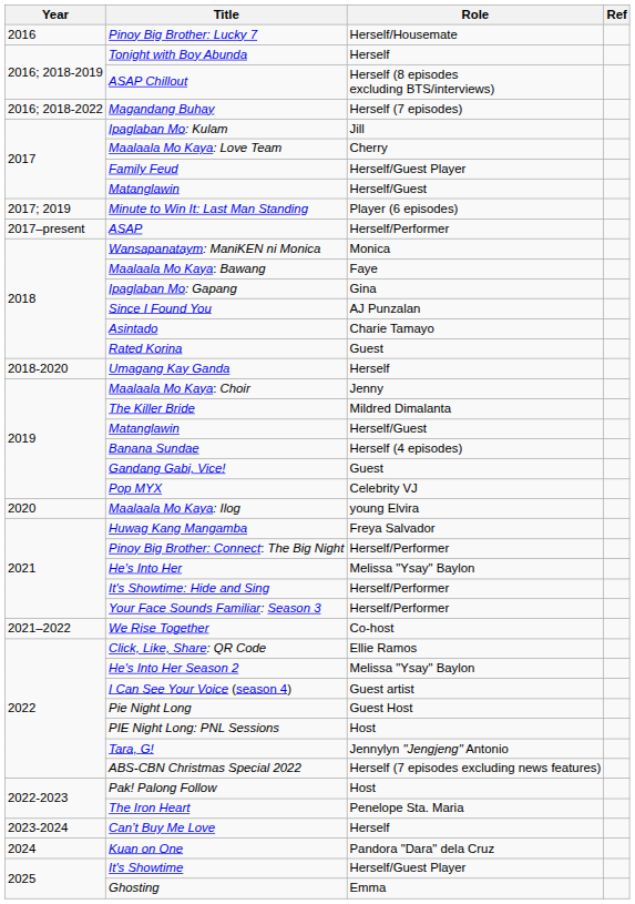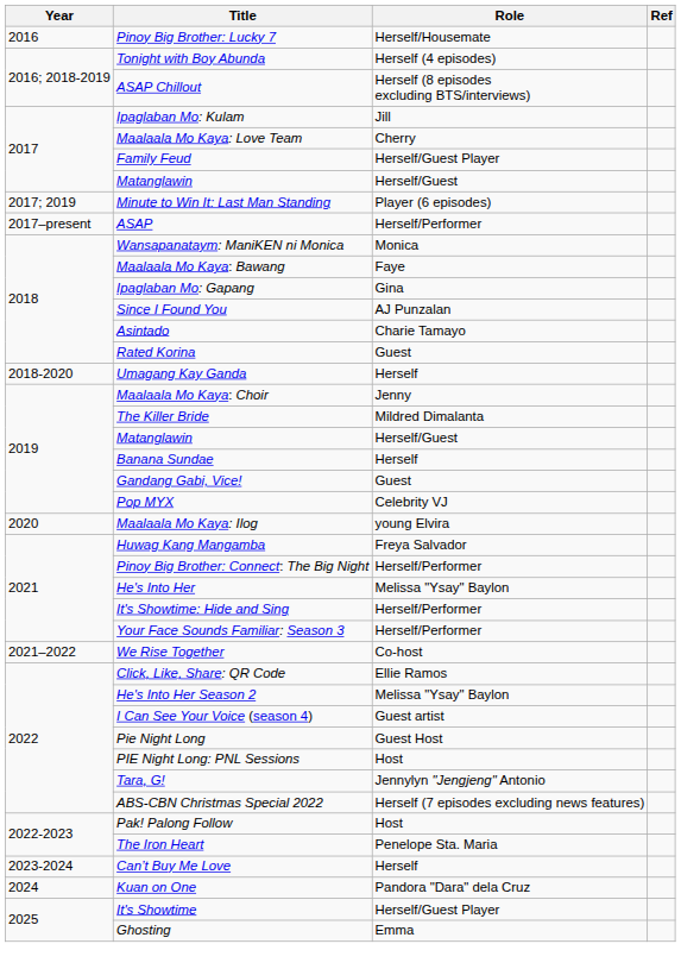 <table class="wikitable sortable">
 <tr>
 <th>Year</th>
 <th>Title</th>
 <th>Role</th>
 <th>Ref</th>
 </tr>
 <tr>
 <td>2016</td>
 <td><em><a href='#'>Pinoy Big Brother: Lucky 7</a></em></td>
 <td>Herself/Housemate</td>
 <td></td>
 </tr>
 <tr>
 <td rowspan="2">2016; 2018-2019</td>
 <td><em><a href='#'>Tonight with Boy Abunda</a></em></td>
-<td>Herself</td>
+<td>Herself (4 episodes)</td>
 <td></td>
 </tr>
 <tr>
 <td><em><a href='#'>ASAP Chillout</a></em></td>
 <td>Herself (8 episodes<br>excluding BTS/interviews)</td>
-<td></td>
-</tr>
-<tr>
-<td>2016; 2018-2022</td>
-<td><em><a href='#'>Magandang Buhay</a></em></td>
-<td>Herself (7 episodes)</td>
 <td></td>
 </tr>
 <tr>
 <td rowspan="4">2017</td>
 <td><em><a href='#'>Ipaglaban Mo</a>: Kulam</em></td>
 <td>Jill</td>
 <td></td>
 </tr>
 <tr>
 <td><em><a href='#'>Maalaala Mo Kaya</a>: Love Team</em></td>
 <td>Cherry</td>
 <td></td>
 </tr>
 <tr>
 <td><em><a href='#'>Family Feud</a></em></td>
 <td>Herself/Guest Player</td>
 <td></td>
 </tr>
 <tr>
 <td><em><a href='#'>Matanglawin</a></em></td>
 <td>Herself/Guest</td>
 <td></td>
 </tr>
 <tr>
 <td>2017; 2019</td>
 <td><em><a href='#'>Minute to Win It: Last Man Standing</a></em></td>
 <td>Player (6 episodes)</td>
 <td></td>
 </tr>
 <tr>
 <td>2017–present</td>
 <td><em><a href='#'>ASAP</a></em></td>
 <td>Herself/Performer</td>
 <td></td>
 </tr>
 <tr>
 <td rowspan="6">2018</td>
 <td><em><a href='#'>Wansapanataym</a>: ManiKEN ni Monica</em></td>
 <td>Monica</td>
 <td></td>
 </tr>
 <tr>
 <td><em><a href='#'>Maalaala Mo Kaya</a></em>: <em>Bawang</em></td>
 <td>Faye</td>
 <td></td>
 </tr>
 <tr>
 <td><em><a href='#'>Ipaglaban Mo</a>: Gapang</em></td>
 <td>Gina</td>
 <td></td>
 </tr>
 <tr>
 <td><em><a href='#'>Since I Found You</a></em></td>
 <td>AJ Punzalan</td>
 <td></td>
 </tr>
 <tr>
 <td><em><a href='#'>Asintado</a></em></td>
 <td>Charie Tamayo</td>
 <td></td>
 </tr>
 <tr>
 <td><em><a href='#'>Rated Korina</a></em></td>
 <td>Guest</td>
 <td></td>
 </tr>
 <tr>
 <td>2018-2020</td>
 <td><em><a href='#'>Umagang Kay Ganda</a></em></td>
 <td>Herself</td>
 <td></td>
 </tr>
 <tr>
 <td rowspan="6">2019</td>
 <td><em><a href='#'>Maalaala Mo Kaya</a></em>: <em>Choir</em></td>
 <td>Jenny</td>
 <td></td>
 </tr>
 <tr>
 <td><em><a href='#'>The Killer Bride</a></em></td>
 <td>Mildred Dimalanta</td>
 <td></td>
 </tr>
 <tr>
 <td><em><a href='#'>Matanglawin</a></em></td>
 <td>Herself/Guest</td>
 <td></td>
 </tr>
 <tr>
 <td><em><a href='#'>Banana Sundae</a></em></td>
-<td>Herself (4 episodes)</td>
+<td>Herself</td>
 <td></td>
 </tr>
 <tr>
 <td><em><a href='#'>Gandang Gabi, Vice!</a></em></td>
 <td>Guest</td>
 <td></td>
 </tr>
 <tr>
 <td><em><a href='#'>Pop MYX</a></em></td>
 <td>Celebrity VJ</td>
 <td></td>
 </tr>
 <tr>
 <td>2020</td>
 <td><em><a href='#'>Maalaala Mo Kaya</a>: Ilog</em></td>
 <td>young Elvira</td>
 <td></td>
 </tr>
 <tr>
 <td rowspan="5">2021</td>
 <td><em><a href='#'>Huwag Kang Mangamba</a></em></td>
 <td>Freya Salvador</td>
 <td></td>
 </tr>
 <tr>
 <td><em><a href='#'>Pinoy Big Brother: Connect</a></em>: <em>The Big Night</em></td>
 <td>Herself/Performer</td>
 <td></td>
 </tr>
 <tr>
 <td><em><a href='#'>He's Into Her</a></em></td>
 <td>Melissa "Ysay" Baylon</td>
 <td></td>
 </tr>
 <tr>
 <td><em><a href='#'>It's Showtime: Hide and Sing</a></em></td>
 <td>Herself/Performer</td>
 <td></td>
 </tr>
 <tr>
 <td><em><a href='#'>Your Face Sounds Familiar</a>: <a href='#'>Season 3</a></em></td>
 <td>Herself/Performer</td>
 <td></td>
 </tr>
 <tr>
 <td>2021–2022</td>
 <td><a href='#'><em>We Rise Together</em></a></td>
 <td>Co-host</td>
 <td></td>
 </tr>
 <tr>
 <td rowspan="7">2022</td>
 <td><em><a href='#'>Click, Like, Share</a>: QR Code</em></td>
 <td>Ellie Ramos</td>
 <td></td>
 </tr>
 <tr>
 <td><em><a href='#'>He's Into Her Season 2</a></em></td>
 <td>Melissa "Ysay" Baylon</td>
 <td></td>
 </tr>
 <tr>
 <td><em><a href='#'>I Can See Your Voice</a></em> (<a href='#'>season 4</a>)</td>
 <td>Guest artist</td>
 <td></td>
 </tr>
 <tr>
 <td><em>Pie Night Long</em></td>
 <td>Guest Host</td>
 <td></td>
 </tr>
 <tr>
 <td><em>PIE Night Long: PNL Sessions</em></td>
 <td>Host</td>
 <td></td>
 </tr>
 <tr>
 <td><em><a href='#'>Tara, G!</a></em></td>
 <td>Jennylyn <em>"Jengjeng"</em> Antonio</td>
 <td></td>
 </tr>
 <tr>
 <td><em>ABS-CBN Christmas Special 2022</em></td>
 <td>Herself (7 episodes excluding news features)</td>
 <td></td>
 </tr>
 <tr>
 <td rowspan="2">2022-2023</td>
 <td><em>Pak! Palong Follow</em></td>
 <td>Host</td>
 <td></td>
 </tr>
 <tr>
 <td><em><a href='#'>The Iron Heart</a></em></td>
 <td>Penelope Sta. Maria</td>
 <td></td>
 </tr>
 <tr>
 <td>2023-2024</td>
 <td><em><a href='#'>Can’t Buy Me Love</a></em></td>
 <td>Herself</td>
 <td></td>
 </tr>
 <tr>
 <td>2024</td>
 <td><em><a href='#'>Kuan on One</a></em></td>
 <td>Pandora "Dara" dela Cruz</td>
 <td></td>
 </tr>
 <tr>
 <td rowspan="2">2025</td>
 <td><em><a href='#'>It's Showtime</a></em></td>
 <td>Herself/Guest Player</td>
 <td></td>
 </tr>
 <tr>
 <td><em>Ghosting</em></td>
 <td>Emma</td>
 <td></td>
 </tr>
 </table>
